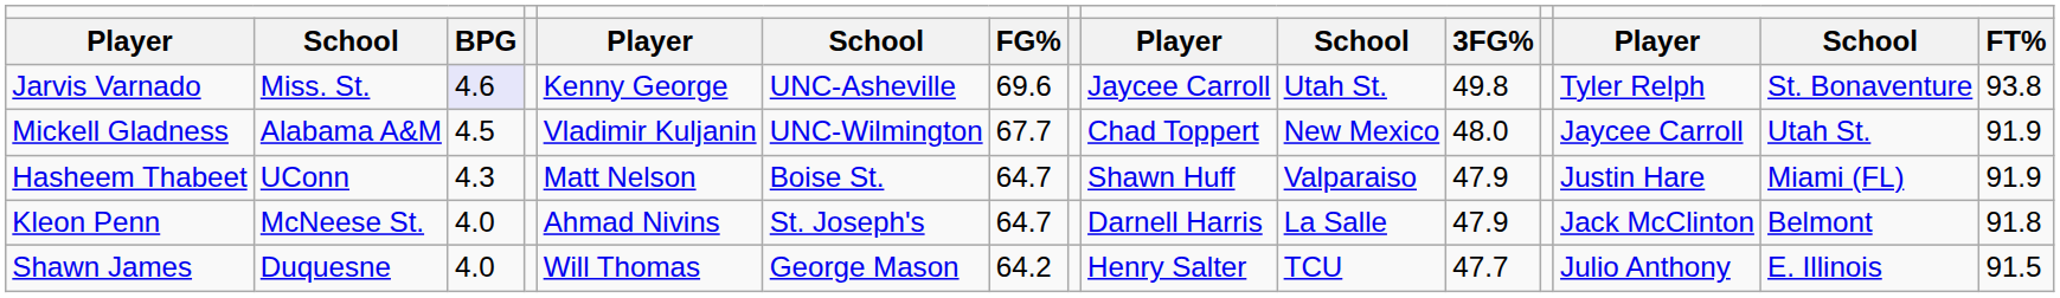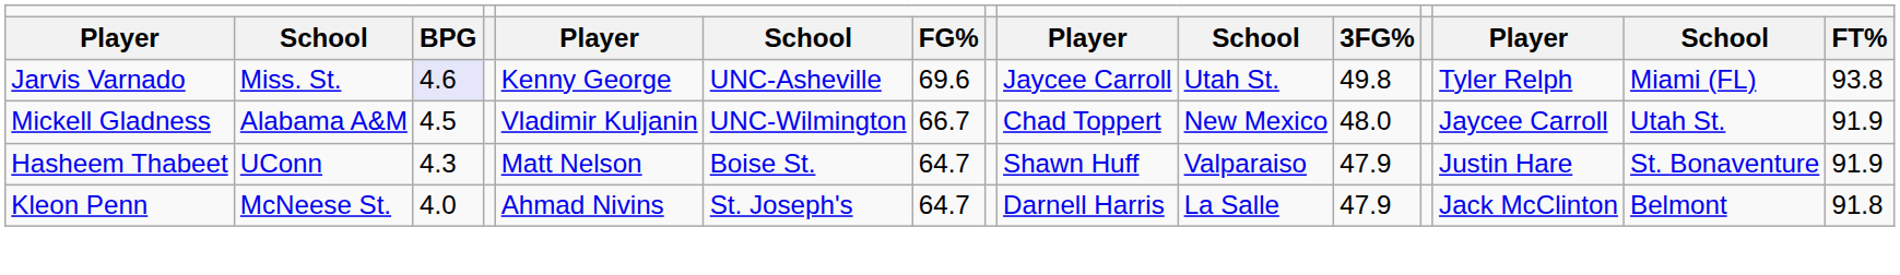 <table class="wikitable" style="text-align: left;">
 <tr>
 <td colspan=3></td>
 <td></td>
 <td colspan=3></td>
 <td></td>
 <td colspan=3></td>
 <td></td>
 <td colspan=3></td>
 </tr>
 <tr>
 <th>Player</th>
 <th>School</th>
 <th>BPG</th>
 <th></th>
 <th>Player</th>
 <th>School</th>
 <th>FG%</th>
 <th></th>
 <th>Player</th>
 <th>School</th>
 <th>3FG%</th>
 <th></th>
 <th>Player</th>
 <th>School</th>
 <th>FT%</th>
 </tr>
 <tr>
 <td style="text-align:left;"><a href='#'>Jarvis Varnado</a></td>
 <td><a href='#'>Miss. St.</a></td>
 <td style="background: lavender;">4.6</td>
 <td></td>
 <td><a href='#'>Kenny George</a></td>
 <td><a href='#'>UNC-Asheville</a></td>
 <td>69.6</td>
 <td></td>
 <td><a href='#'>Jaycee Carroll</a></td>
 <td><a href='#'>Utah St.</a></td>
 <td>49.8</td>
 <td></td>
 <td><a href='#'>Tyler Relph</a></td>
-<td><a href='#'>St. Bonaventure</a></td>
+<td><a href='#'>Miami (FL)</a></td>
 <td>93.8</td>
 </tr>
 <tr>
 <td style="text-align:left;"><a href='#'>Mickell Gladness</a></td>
 <td><a href='#'>Alabama A&M</a></td>
 <td>4.5</td>
 <td></td>
 <td><a href='#'>Vladimir Kuljanin</a></td>
 <td><a href='#'>UNC-Wilmington</a></td>
-<td>67.7</td>
+<td>66.7</td>
 <td></td>
 <td><a href='#'>Chad Toppert</a></td>
 <td><a href='#'>New Mexico</a></td>
 <td>48.0</td>
 <td></td>
 <td><a href='#'>Jaycee Carroll</a></td>
 <td><a href='#'>Utah St.</a></td>
 <td>91.9</td>
 </tr>
 <tr>
 <td style="text-align:left;"><a href='#'>Hasheem Thabeet</a></td>
 <td><a href='#'>UConn</a></td>
 <td>4.3</td>
 <td></td>
 <td><a href='#'>Matt Nelson</a></td>
 <td><a href='#'>Boise St.</a></td>
 <td>64.7</td>
 <td></td>
 <td><a href='#'>Shawn Huff</a></td>
 <td><a href='#'>Valparaiso</a></td>
 <td>47.9</td>
 <td></td>
 <td><a href='#'>Justin Hare</a></td>
-<td><a href='#'>Miami (FL)</a></td>
+<td><a href='#'>St. Bonaventure</a></td>
 <td>91.9</td>
 </tr>
 <tr>
 <td style="text-align:left;"><a href='#'>Kleon Penn</a></td>
 <td><a href='#'>McNeese St.</a></td>
 <td>4.0</td>
 <td></td>
 <td><a href='#'>Ahmad Nivins</a></td>
 <td><a href='#'>St. Joseph's</a></td>
 <td>64.7</td>
 <td></td>
 <td><a href='#'>Darnell Harris</a></td>
 <td><a href='#'>La Salle</a></td>
 <td>47.9</td>
 <td></td>
 <td><a href='#'>Jack McClinton</a></td>
 <td><a href='#'>Belmont</a></td>
 <td>91.8</td>
 </tr>
-<tr>
-<td style="text-align:left;"><a href='#'>Shawn James</a></td>
-<td><a href='#'>Duquesne</a></td>
-<td>4.0</td>
-<td></td>
-<td><a href='#'>Will Thomas</a></td>
-<td><a href='#'>George Mason</a></td>
-<td>64.2</td>
-<td></td>
-<td><a href='#'>Henry Salter</a></td>
-<td><a href='#'>TCU</a></td>
-<td>47.7</td>
-<td></td>
-<td><a href='#'>Julio Anthony</a></td>
-<td><a href='#'>E. Illinois</a></td>
-<td>91.5</td>
-</tr>
 </table>
